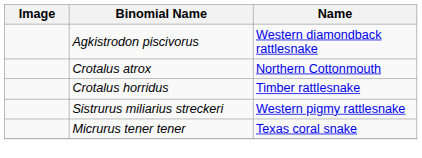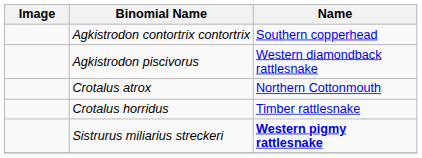 <table class="wikitable">
 <tr>
 <th width="75">Image</th>
 <th width="225">Binomial Name</th>
 <th width="200">Name</th>
+</tr>
+<tr>
+<td></td>
+<td><em>Agkistrodon contortrix contortrix</em></td>
+<td><a href='#'>Southern copperhead</a></td>
 </tr>
 <tr>
 <td></td>
 <td><em>Agkistrodon piscivorus</em></td>
 <td><a href='#'>Western diamondback rattlesnake</a></td>
 </tr>
 <tr>
 <td></td>
 <td><em>Crotalus atrox</em></td>
 <td><a href='#'>Northern Cottonmouth</a></td>
 </tr>
 <tr>
 <td></td>
 <td><em>Crotalus horridus</em></td>
 <td><a href='#'>Timber rattlesnake</a></td>
 </tr>
 <tr>
 <td></td>
 <td><em>Sistrurus miliarius streckeri</em></td>
-<td><a href='#'>Western pigmy rattlesnake</a></td>
-</tr>
-<tr>
-<td></td>
-<td><em>Micrurus tener tener</em></td>
-<td><a href='#'>Texas coral snake</a></td>
+<td><strong><a href='#'>Western pigmy rattlesnake</a></strong></td>
 </tr>
 <tr>
 </tr>
 </table>
